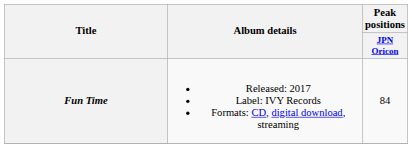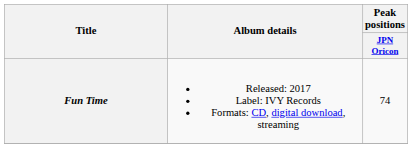 <table class="wikitable plainrowheaders" style="text-align:center;">
 <tr>
 <th style="width:15em;" rowspan="2">Title</th>
 <th style="width:18em;" rowspan="2">Album details</th>
 <th colspan="1">Peak positions</th>
 </tr>
 <tr>
 <th style="width:3em;font-size:85%"><a href='#'>JPN<br>Oricon</a><br></th>
 </tr>
 <tr>
 <th scope="row"><em>Fun Time</em></th>
 <td><br><ul><li>Released: 2017</li><li>Label: IVY Records</li><li>Formats: <a href='#'>CD</a>, <a href='#'>digital download</a>, streaming</li></ul></td>
-<td>84</td>
+<td>74</td>
 </tr>
 <tr>
 </tr>
 </table>
